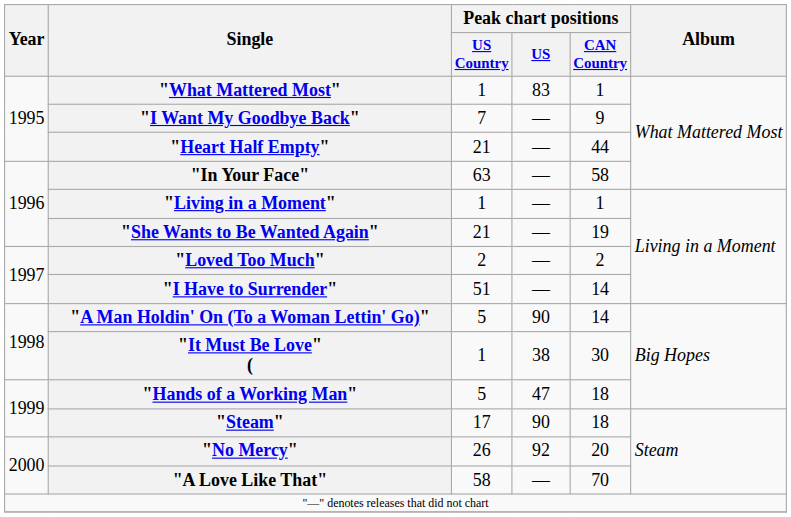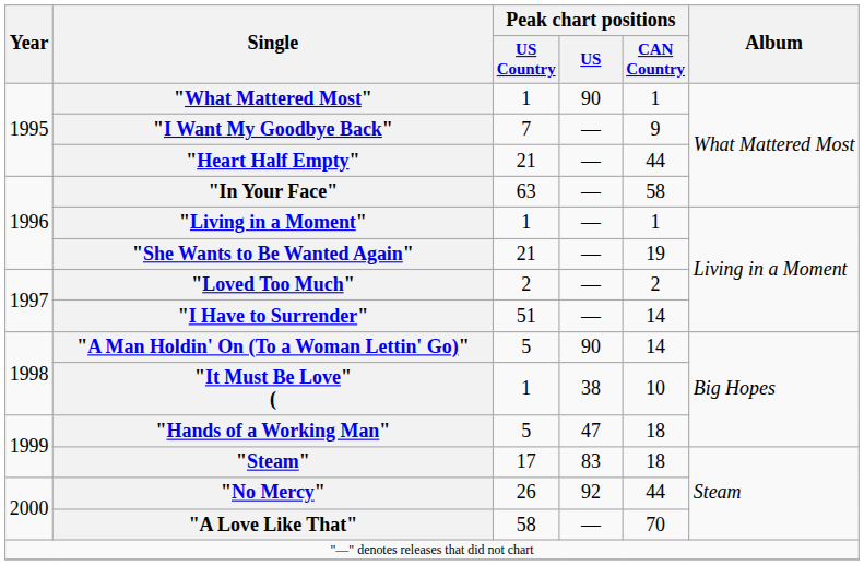 <table class="wikitable plainrowheaders" style="text-align:center;">
 <tr>
 <th rowspan="2">Year</th>
 <th rowspan="2" style="width:22em;">Single</th>
 <th colspan="3">Peak chart positions</th>
 <th rowspan="2">Album</th>
 </tr>
 <tr style="font-size:smaller;">
 <th width="45"><a href='#'>US Country</a><br></th>
 <th width="45"><a href='#'>US</a><br></th>
 <th width="45"><a href='#'>CAN Country</a><br></th>
 </tr>
 <tr>
 <td rowspan="3">1995</td>
 <th scope="row">"<a href='#'>What Mattered Most</a>"</th>
 <td>1</td>
-<td>83</td>
+<td>90</td>
 <td>1</td>
 <td align="left" rowspan="4"><em>What Mattered Most</em></td>
 </tr>
 <tr>
 <th scope="row">"<a href='#'>I Want My Goodbye Back</a>"</th>
 <td>7</td>
 <td>—</td>
 <td>9</td>
 </tr>
 <tr>
 <th scope="row">"<a href='#'>Heart Half Empty</a>"<br></th>
 <td>21</td>
 <td>—</td>
 <td>44</td>
 </tr>
 <tr>
 <td rowspan="3">1996</td>
 <th scope="row">"In Your Face"</th>
 <td>63</td>
 <td>—</td>
 <td>58</td>
 </tr>
 <tr>
 <th scope="row">"<a href='#'>Living in a Moment</a>"</th>
 <td>1</td>
 <td>—</td>
 <td>1</td>
 <td align="left" rowspan="4"><em>Living in a Moment</em></td>
 </tr>
 <tr>
 <th scope="row">"<a href='#'>She Wants to Be Wanted Again</a>"</th>
 <td>21</td>
 <td>—</td>
 <td>19</td>
 </tr>
 <tr>
 <td rowspan="2">1997</td>
 <th scope="row">"<a href='#'>Loved Too Much</a>"</th>
 <td>2</td>
 <td>—</td>
 <td>2</td>
 </tr>
 <tr>
 <th scope="row">"<a href='#'>I Have to Surrender</a>"</th>
 <td>51</td>
 <td>—</td>
 <td>14</td>
 </tr>
 <tr>
 <td rowspan="2">1998</td>
 <th scope="row">"<a href='#'>A Man Holdin' On (To a Woman Lettin' Go)</a>"</th>
 <td>5</td>
 <td>90</td>
 <td>14</td>
 <td align="left" rowspan="3"><em>Big Hopes</em></td>
 </tr>
 <tr>
 <th scope="row">"<a href='#'>It Must Be Love</a>"<br>(</th>
 <td>1</td>
 <td>38</td>
-<td>30</td>
+<td>10</td>
 </tr>
 <tr>
 <td rowspan="2">1999</td>
 <th scope="row">"<a href='#'>Hands of a Working Man</a>"</th>
 <td>5</td>
 <td>47</td>
 <td>18</td>
 </tr>
 <tr>
 <th scope="row">"<a href='#'>Steam</a>"</th>
 <td>17</td>
-<td>90</td>
+<td>83</td>
 <td>18</td>
 <td align="left" rowspan="3"><em>Steam</em></td>
 </tr>
 <tr>
 <td rowspan="2">2000</td>
 <th scope="row">"<a href='#'>No Mercy</a>"</th>
 <td>26</td>
 <td>92</td>
-<td>20</td>
+<td>44</td>
 </tr>
 <tr>
 <th scope="row">"A Love Like That"</th>
 <td>58</td>
 <td>—</td>
 <td>70</td>
 </tr>
 <tr>
 <td colspan="10" style="font-size:8pt">"—" denotes releases that did not chart</td>
 </tr>
 <tr>
 </tr>
 </table>
